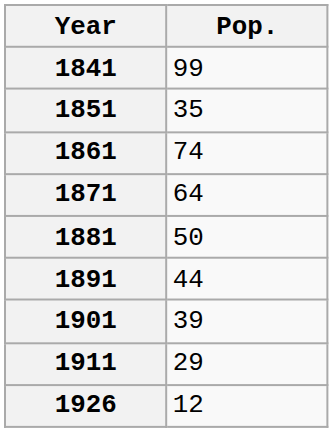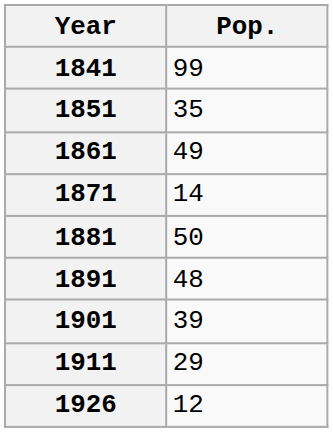 <table class="wikitable" style="margin:0; border:1px solid darkgrey;">
 <tr>
 <th style="width:75px;">Year</th>
 <th style="width:75px;">Pop.</th>
 </tr>
 <tr>
 <th>1841</th>
 <td>99  </td>
 </tr>
 <tr>
 <th>1851</th>
 <td>35  </td>
 </tr>
 <tr>
 <th>1861</th>
-<td>74 </td>
+<td>49 </td>
 </tr>
 <tr>
 <th>1871</th>
-<td>64 </td>
+<td>14 </td>
 </tr>
 <tr>
 <th>1881</th>
 <td>50 </td>
 </tr>
 <tr>
 <th>1891</th>
-<td>44 </td>
+<td>48 </td>
 </tr>
 <tr>
 <th>1901</th>
 <td>39 </td>
 </tr>
 <tr>
 <th>1911</th>
 <td>29 </td>
 </tr>
 <tr>
 <th>1926</th>
 <td>12 </td>
 </tr>
 </table>
